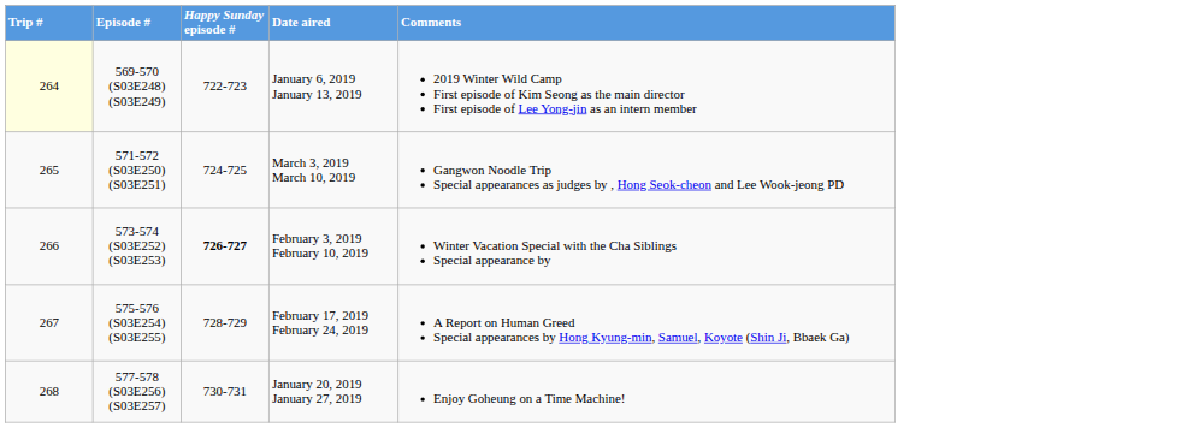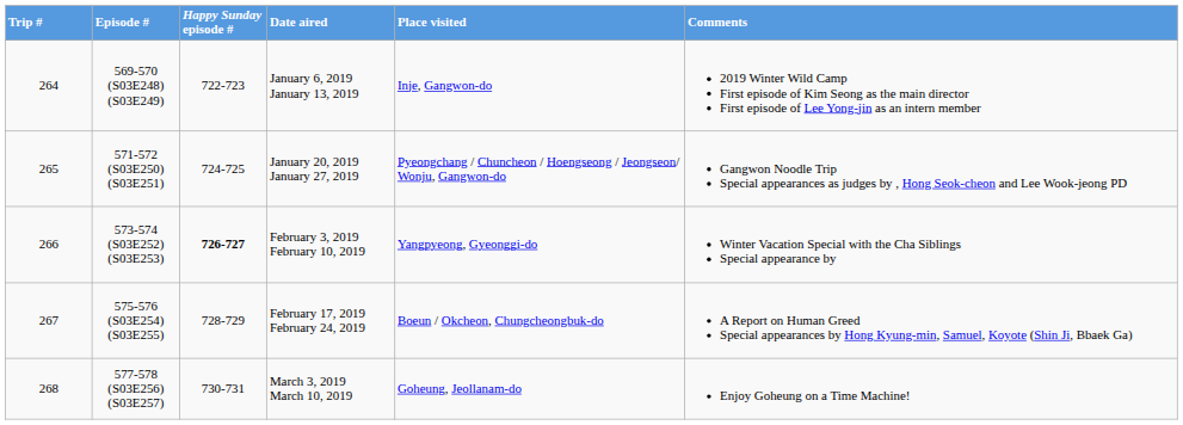 <table class="wikitable">
 <tr>
 <th style="text-align:left; background:#5599df; color:#fff; width:100px;">Trip #</th>
 <th style="text-align:left; background:#5599df; color:#fff; width:100px;">Episode #</th>
 <th style="text-align:left; background:#5599df; color:#fff; width:100px;"><em>Happy Sunday</em> episode #</th>
 <th style="text-align:left; background:#5599df; color:#fff; width:150px;">Date aired</th>
+<th style="text-align:left; background:#5599df; color:#fff; width:350px;">Place visited</th>
 <th style="text-align:left; background:#5599df; color:#fff; width:600px;">Comments</th>
 </tr>
 <tr>
-<td align="center" style="background: lightyellow;">264</td>
+<td align="center">264</td>
 <td align="center">569-570<br>(S03E248)<br>(S03E249)</td>
 <td align="center">722-723</td>
 <td align="left">January 6, 2019<br>January 13, 2019</td>
+<td align="left"><a href='#'>Inje</a>, <a href='#'>Gangwon-do</a></td>
 <td align="left"><br><ul><li>2019 Winter Wild Camp</li><li>First episode of Kim Seong as the main director</li><li>First episode of <a href='#'>Lee Yong-jin</a> as an intern member</li></ul></td>
 </tr>
 <tr>
 <td align="center">265</td>
 <td align="center">571-572<br>(S03E250)<br>(S03E251)</td>
 <td align="center">724-725</td>
-<td align="left">March 3, 2019<br>March 10, 2019</td>
+<td align="left">January 20, 2019<br>January 27, 2019</td>
+<td align="left"><a href='#'>Pyeongchang</a> / <a href='#'>Chuncheon</a> / <a href='#'>Hoengseong</a> / <a href='#'>Jeongseon</a>/ <a href='#'>Wonju</a>, <a href='#'>Gangwon-do</a></td>
 <td align="left"><br><ul><li>Gangwon Noodle Trip</li><li>Special appearances as judges by , <a href='#'>Hong Seok-cheon</a> and Lee Wook-jeong PD</li></ul></td>
 </tr>
 <tr>
 <td align="center">266</td>
 <td align="center">573-574<br>(S03E252)<br>(S03E253)</td>
 <td align="center"><strong>726-727</strong></td>
 <td align="left">February 3, 2019<br>February 10, 2019</td>
+<td align="left"><a href='#'>Yangpyeong</a>, <a href='#'>Gyeonggi-do</a></td>
 <td align="left"><br><ul><li>Winter Vacation Special with the Cha Siblings</li><li>Special appearance by </li></ul></td>
 </tr>
 <tr>
 <td align="center">267</td>
 <td align="center">575-576<br>(S03E254)<br>(S03E255)</td>
 <td align="center">728-729</td>
 <td align="left">February 17, 2019<br>February 24, 2019</td>
+<td align="left"><a href='#'>Boeun</a> / <a href='#'>Okcheon</a>, <a href='#'>Chungcheongbuk-do</a></td>
 <td align="left"><br><ul><li>A Report on Human Greed</li><li>Special appearances by <a href='#'>Hong Kyung-min</a>, <a href='#'>Samuel</a>, <a href='#'>Koyote</a> (<a href='#'>Shin Ji</a>, Bbaek Ga)</li></ul></td>
 </tr>
 <tr>
 <td align="center">268</td>
 <td align="center">577-578<br>(S03E256)<br>(S03E257)</td>
 <td align="center">730-731</td>
-<td align="left">January 20, 2019<br>January 27, 2019</td>
+<td align="left">March 3, 2019<br>March 10, 2019</td>
+<td align="left"><a href='#'>Goheung</a>, <a href='#'>Jeollanam-do</a></td>
 <td align="left"><br><ul><li>Enjoy Goheung on a Time Machine!</li></ul></td>
 </tr>
 </table>
